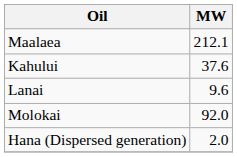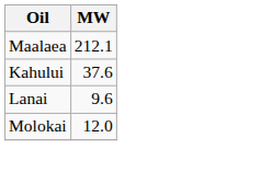 <table class="wikitable">
 <tr>
 <th>Oil</th>
 <th>MW</th>
 </tr>
 <tr>
 <td>Maalaea</td>
 <td align="right">212.1</td>
 </tr>
 <tr>
 <td>Kahului</td>
 <td align="right">37.6</td>
 </tr>
 <tr>
 <td>Lanai</td>
 <td align="right">9.6</td>
 </tr>
 <tr>
 <td>Molokai</td>
-<td align="right">92.0</td>
-</tr>
-<tr>
-<td>Hana (Dispersed generation)</td>
-<td align="right">2.0</td>
+<td align="right">12.0</td>
 </tr>
 <tr>
 </tr>
 </table>
